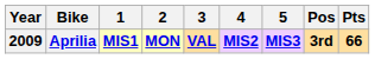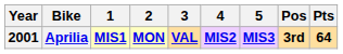 <table class="wikitable" style="text-align:center; font-size:90%">
 <tr>
 <th>Year</th>
 <th>Bike</th>
 <th>1</th>
 <th>2</th>
 <th>3</th>
 <th>4</th>
 <th>5</th>
 <th>Pos</th>
 <th>Pts</th>
 </tr>
 <tr>
-<th>2009</th>
+<th>2001</th>
 <th><a href='#'>Aprilia</a></th>
 <td style="background:#ffffbf;"><strong><a href='#'>MIS1</a></strong><br></td>
 <td style="background:#ffffbf;"><strong><a href='#'>MON</a></strong><br></td>
 <td style="background:#ffdf9f;"><strong><a href='#'>VAL</a><br></strong></td>
 <td style="background:#efcfff;"><strong><a href='#'>MIS2</a></strong><br></td>
 <td style="background:#efcfff;"><strong><a href='#'>MIS3</a></strong><br></td>
 <th style="background:#ffdf9f;">3rd</th>
-<th style="background:#ffdf9f;">66</th>
+<th style="background:#ffdf9f;">64</th>
 </tr>
 </table>
